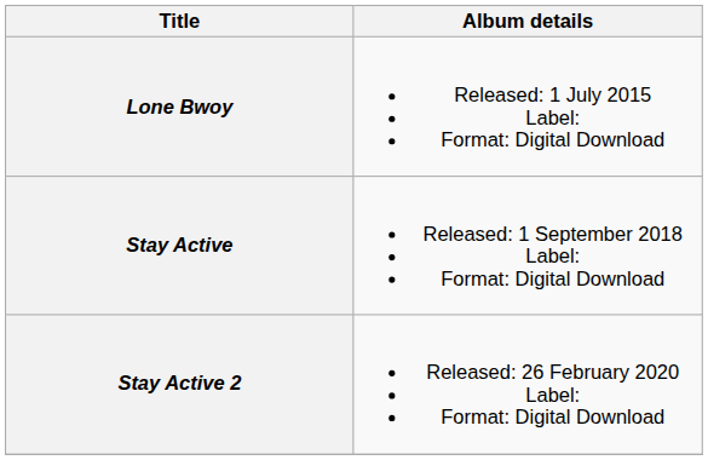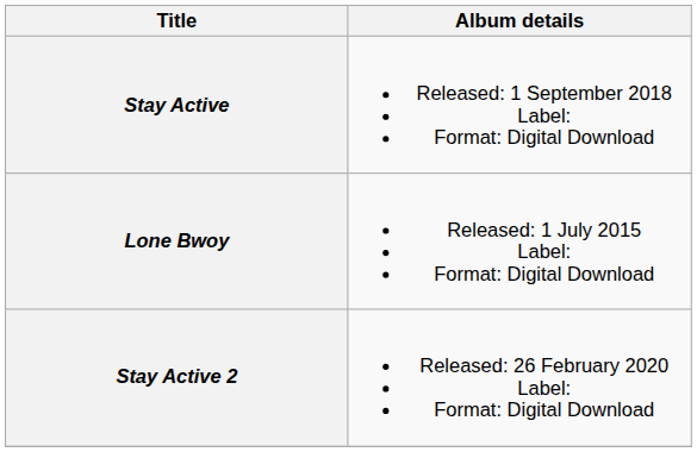 <table class="wikitable plainrowheaders" style="text-align:center;">
 <tr>
 <th scope="col" style="width:17em;">Title</th>
 <th scope="col" style="width:17em;">Album details</th>
 </tr>
 <tr>
+<th scope="row"><em>Stay Active</em></th>
+<td><br><ul><li>Released: 1 September 2018</li><li>Label:</li><li>Format: Digital Download</li></ul></td>
+</tr>
+<tr>
 <th scope="row"><em>Lone Bwoy</em></th>
 <td><br><ul><li>Released: 1 July 2015</li><li>Label:</li><li>Format: Digital Download</li></ul></td>
-</tr>
-<tr>
-<th scope="row"><em>Stay Active</em></th>
-<td><br><ul><li>Released: 1 September 2018</li><li>Label:</li><li>Format: Digital Download</li></ul></td>
 </tr>
 <tr>
 <th scope="row"><em>Stay Active 2</em></th>
 <td><br><ul><li>Released: 26 February 2020</li><li>Label:</li><li>Format: Digital Download</li></ul></td>
 </tr>
 <tr>
 </tr>
 </table>
